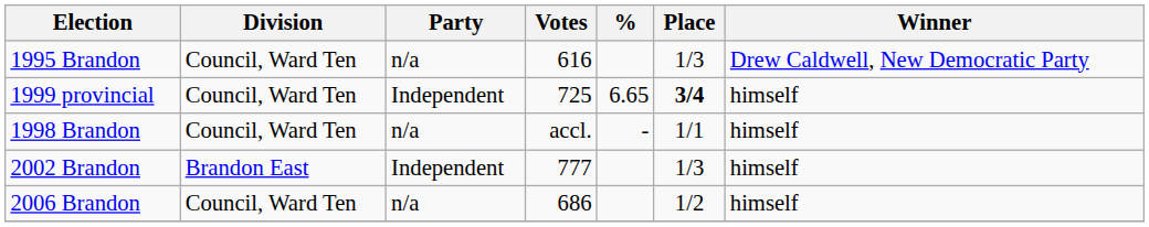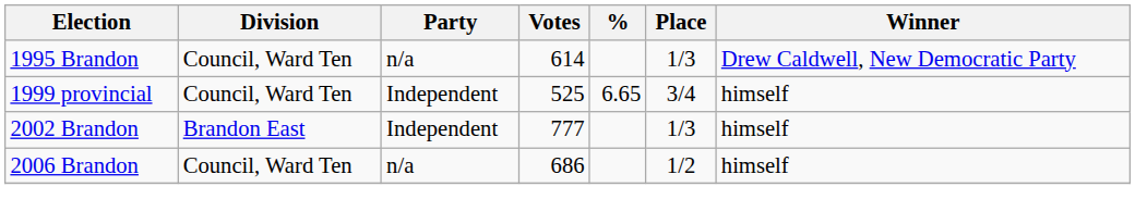 <table class="wikitable" width="800">
 <tr>
 <th align="left">Election</th>
 <th align="left">Division</th>
 <th align="left">Party</th>
 <th align="right">Votes</th>
 <th align="right">%</th>
 <th align="center">Place</th>
 <th align="center">Winner</th>
 </tr>
 <tr>
 <td align="left"><a href='#'>1995 Brandon</a></td>
 <td align="left">Council, Ward Ten</td>
 <td align="left">n/a</td>
-<td align="right">616</td>
+<td align="right">614</td>
 <td align="right"></td>
 <td align="center">1/3</td>
 <td align="left"><a href='#'>Drew Caldwell</a>, <a href='#'>New Democratic Party</a></td>
 </tr>
 <tr>
 <td align="left"><a href='#'>1999 provincial</a></td>
 <td align="left">Council, Ward Ten</td>
 <td align="left">Independent</td>
-<td align="right">725</td>
+<td align="right">525</td>
 <td align="right">6.65</td>
-<td align="center"><strong>3/4</strong></td>
-<td align="left">himself</td>
-</tr>
-<tr>
-<td align="left"><a href='#'>1998 Brandon</a></td>
-<td align="left">Council, Ward Ten</td>
-<td align="left">n/a</td>
-<td align="right">accl.</td>
-<td align="right">-</td>
-<td align="center">1/1</td>
+<td align="center">3/4</td>
 <td align="left">himself</td>
 </tr>
 <tr>
 <td align="left"><a href='#'>2002 Brandon</a></td>
 <td align="left"><a href='#'>Brandon East</a></td>
 <td align="left">Independent</td>
 <td align="right">777</td>
 <td align="right"></td>
 <td align="center">1/3</td>
 <td align="left">himself</td>
 </tr>
 <tr>
 <td align="left"><a href='#'>2006 Brandon</a></td>
 <td align="left">Council, Ward Ten</td>
 <td align="left">n/a</td>
 <td align="right">686</td>
 <td align="right"></td>
 <td align="center">1/2</td>
 <td align="left">himself</td>
 </tr>
 <tr>
 </tr>
 </table>
